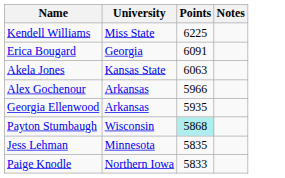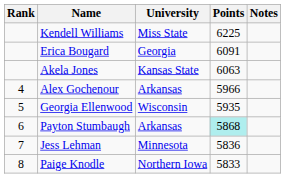 <table class="wikitable sortable" style="text-align:center">
 <tr>
+<th>Rank</th>
 <th>Name</th>
 <th>University</th>
 <th>Points</th>
 <th>Notes</th>
 </tr>
 <tr>
+<td></td>
 <td align=left><a href='#'>Kendell Williams</a></td>
 <td align=left><a href='#'>Miss State</a></td>
 <td>6225</td>
 <td></td>
 </tr>
 <tr>
+<td></td>
 <td align=left><a href='#'>Erica Bougard</a></td>
 <td align=left><a href='#'>Georgia</a></td>
 <td>6091</td>
 <td></td>
 </tr>
 <tr>
+<td></td>
 <td align=left><a href='#'>Akela Jones</a></td>
 <td align=left><a href='#'>Kansas State</a></td>
 <td>6063</td>
 <td></td>
 </tr>
 <tr>
+<td>4</td>
 <td align=left><a href='#'>Alex Gochenour</a></td>
 <td align=left><a href='#'>Arkansas</a></td>
 <td>5966</td>
 <td></td>
 </tr>
 <tr>
+<td>5</td>
 <td align=left><a href='#'>Georgia Ellenwood</a></td>
-<td align=left><a href='#'>Arkansas</a></td>
+<td align=left><a href='#'>Wisconsin</a></td>
 <td>5935</td>
 <td></td>
 </tr>
 <tr>
+<td>6</td>
 <td align=left><a href='#'>Payton Stumbaugh</a></td>
-<td align=left><a href='#'>Wisconsin</a></td>
+<td align=left><a href='#'>Arkansas</a></td>
 <td style="background: paleturquoise;">5868</td>
 <td></td>
 </tr>
 <tr>
+<td>7</td>
 <td align=left><a href='#'>Jess Lehman</a></td>
 <td align=left><a href='#'>Minnesota</a></td>
-<td>5835</td>
+<td>5836</td>
 <td></td>
 </tr>
 <tr>
+<td>8</td>
 <td align=left><a href='#'>Paige Knodle</a></td>
 <td align=left><a href='#'>Northern Iowa</a></td>
 <td>5833</td>
 <td></td>
 </tr>
 </table>
